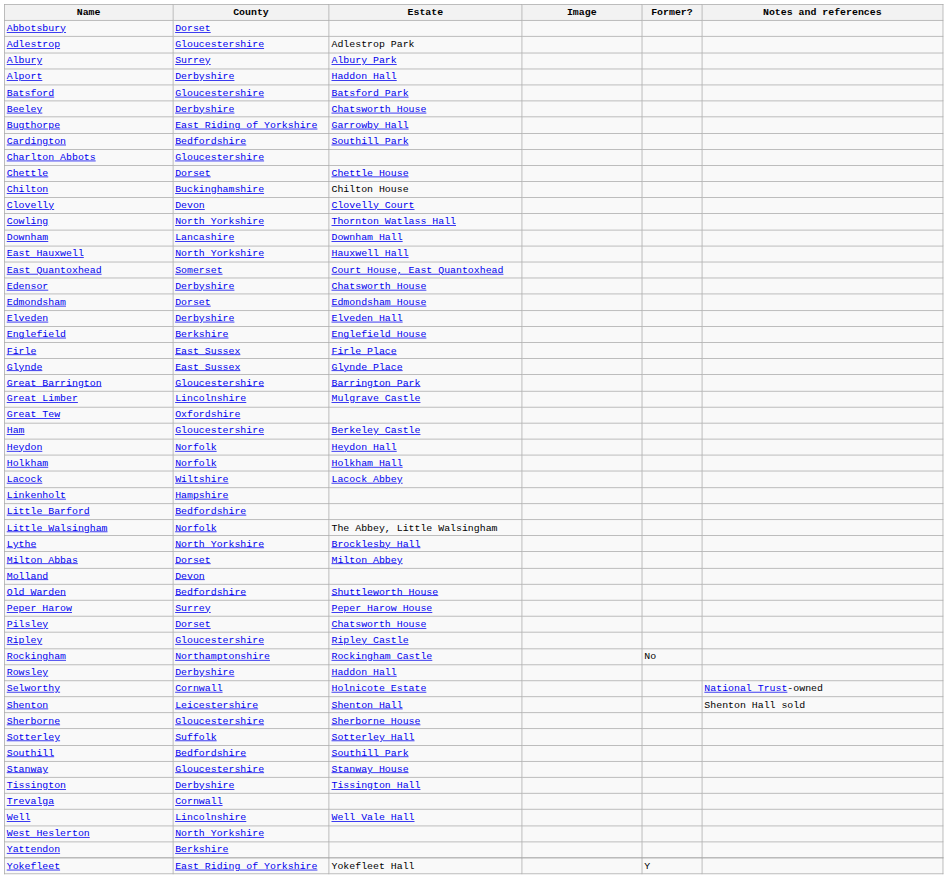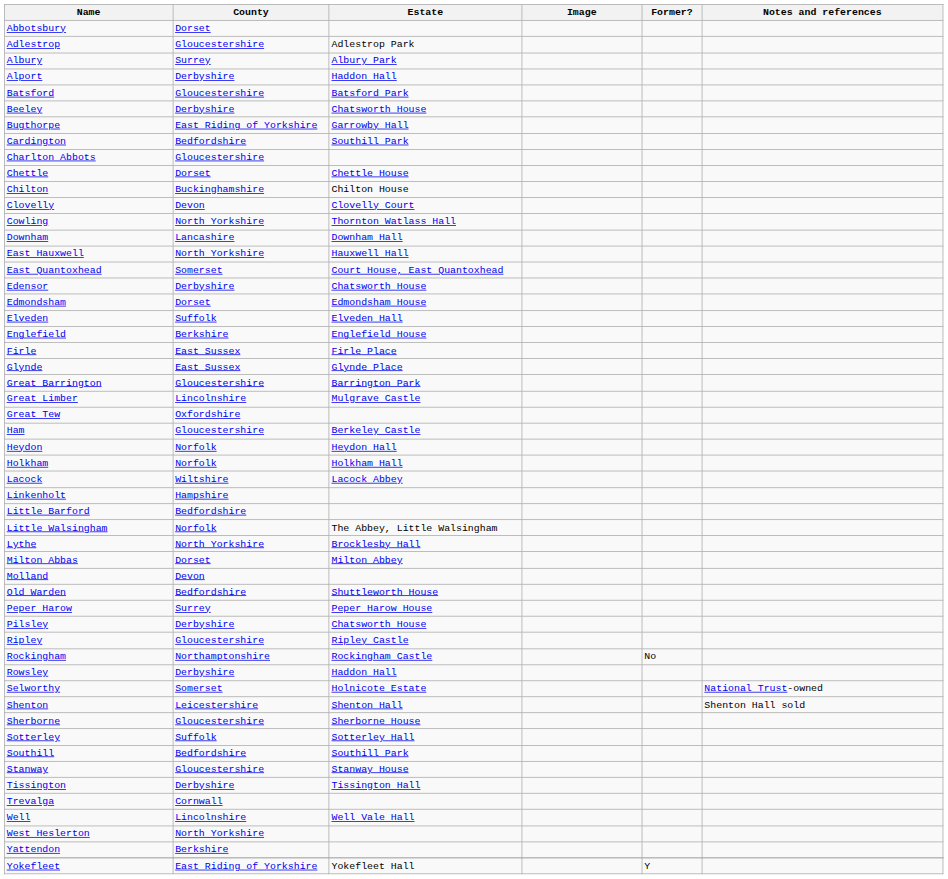 <table class="RM_table wikitable sortable plainlinks plainrowheaders" style="width:78%; font-size:100%; margin-top:0.5em; text-align: left">
 <tr>
 <th scope="col" style="width:14%;">Name</th>
 <th scope="col" style="width:13%;">County</th>
 <th scope="col" style="width:16%;">Estate</th>
 <th scope="col" style="width:10%;" class="unsortable">Image</th>
 <th scope="col" style="width:5%;">Former?</th>
 <th scope="col" style="width:20%;" class="unsortable">Notes and references</th>
 </tr>
 <tr>
 <td><a href='#'>Abbotsbury</a></td>
 <td><a href='#'>Dorset</a></td>
 <td></td>
 <td></td>
 <td></td>
 <td></td>
 </tr>
 <tr>
 <td><a href='#'>Adlestrop</a></td>
 <td><a href='#'>Gloucestershire</a></td>
 <td>Adlestrop Park</td>
 <td></td>
 <td></td>
 <td></td>
 </tr>
 <tr>
 <td><a href='#'>Albury</a></td>
 <td><a href='#'>Surrey</a></td>
 <td><a href='#'>Albury Park</a></td>
 <td></td>
 <td></td>
 <td></td>
 </tr>
 <tr>
 <td><a href='#'>Alport</a></td>
 <td><a href='#'>Derbyshire</a></td>
 <td><a href='#'>Haddon Hall</a></td>
 <td></td>
 <td></td>
 <td></td>
 </tr>
 <tr>
 <td><a href='#'>Batsford</a></td>
 <td><a href='#'>Gloucestershire</a></td>
 <td><a href='#'>Batsford Park</a></td>
 <td></td>
 <td></td>
 <td></td>
 </tr>
 <tr>
 <td><a href='#'>Beeley</a></td>
 <td><a href='#'>Derbyshire</a></td>
 <td><a href='#'>Chatsworth House</a></td>
 <td></td>
 <td></td>
 <td></td>
 </tr>
 <tr>
 <td><a href='#'>Bugthorpe</a></td>
 <td><a href='#'>East Riding of Yorkshire</a></td>
 <td><a href='#'>Garrowby Hall</a></td>
 <td></td>
 <td></td>
 <td></td>
 </tr>
 <tr>
 <td><a href='#'>Cardington</a></td>
 <td><a href='#'>Bedfordshire</a></td>
 <td><a href='#'>Southill Park</a></td>
 <td></td>
 <td></td>
 <td></td>
 </tr>
 <tr>
 <td><a href='#'>Charlton Abbots</a></td>
 <td><a href='#'>Gloucestershire</a></td>
 <td></td>
 <td></td>
 <td></td>
 <td></td>
 </tr>
 <tr>
 <td><a href='#'>Chettle</a></td>
 <td><a href='#'>Dorset</a></td>
 <td><a href='#'>Chettle House</a></td>
 <td></td>
 <td></td>
 <td></td>
 </tr>
 <tr>
 <td><a href='#'>Chilton</a></td>
 <td><a href='#'>Buckinghamshire</a></td>
 <td>Chilton House</td>
 <td></td>
 <td></td>
 <td></td>
 </tr>
 <tr>
 <td><a href='#'>Clovelly</a></td>
 <td><a href='#'>Devon</a></td>
 <td><a href='#'>Clovelly Court</a></td>
 <td></td>
 <td></td>
 <td></td>
 </tr>
 <tr>
 <td><a href='#'>Cowling</a></td>
 <td><a href='#'>North Yorkshire</a></td>
 <td><a href='#'>Thornton Watlass Hall</a></td>
 <td></td>
 <td></td>
 <td></td>
 </tr>
 <tr>
 <td><a href='#'>Downham</a></td>
 <td><a href='#'>Lancashire</a></td>
 <td><a href='#'>Downham Hall</a></td>
 <td></td>
 <td></td>
 <td></td>
 </tr>
 <tr>
 <td><a href='#'>East Hauxwell</a></td>
 <td><a href='#'>North Yorkshire</a></td>
 <td><a href='#'>Hauxwell Hall</a></td>
 <td></td>
 <td></td>
 <td></td>
 </tr>
 <tr>
 <td><a href='#'>East Quantoxhead</a></td>
 <td><a href='#'>Somerset</a></td>
 <td><a href='#'>Court House, East Quantoxhead</a></td>
 <td></td>
 <td></td>
 <td></td>
 </tr>
 <tr>
 <td><a href='#'>Edensor</a></td>
 <td><a href='#'>Derbyshire</a></td>
 <td><a href='#'>Chatsworth House</a></td>
 <td></td>
 <td></td>
 <td></td>
 </tr>
 <tr>
 <td><a href='#'>Edmondsham</a></td>
 <td><a href='#'>Dorset</a></td>
 <td><a href='#'>Edmondsham House</a></td>
 <td></td>
 <td></td>
 <td></td>
 </tr>
 <tr>
 <td><a href='#'>Elveden</a></td>
-<td><a href='#'>Derbyshire</a></td>
+<td><a href='#'>Suffolk</a></td>
 <td><a href='#'>Elveden Hall</a></td>
 <td></td>
 <td></td>
 <td></td>
 </tr>
 <tr>
 <td><a href='#'>Englefield</a></td>
 <td><a href='#'>Berkshire</a></td>
 <td><a href='#'>Englefield House</a></td>
 <td></td>
 <td></td>
 <td></td>
 </tr>
 <tr>
 <td><a href='#'>Firle</a></td>
 <td><a href='#'>East Sussex</a></td>
 <td><a href='#'>Firle Place</a></td>
 <td></td>
 <td></td>
 <td></td>
 </tr>
 <tr>
 <td><a href='#'>Glynde</a></td>
 <td><a href='#'>East Sussex</a></td>
 <td><a href='#'>Glynde Place</a></td>
 <td></td>
 <td></td>
 <td></td>
 </tr>
 <tr>
 <td><a href='#'>Great Barrington</a></td>
 <td><a href='#'>Gloucestershire</a></td>
 <td><a href='#'>Barrington Park</a></td>
 <td></td>
 <td></td>
 <td></td>
 </tr>
 <tr>
 <td><a href='#'>Great Limber</a></td>
 <td><a href='#'>Lincolnshire</a></td>
 <td><a href='#'>Mulgrave Castle</a></td>
 <td></td>
 <td></td>
 <td></td>
 </tr>
 <tr>
 <td><a href='#'>Great Tew</a></td>
 <td><a href='#'>Oxfordshire</a></td>
 <td></td>
 <td></td>
 <td></td>
 <td></td>
 </tr>
 <tr>
 <td><a href='#'>Ham</a></td>
 <td><a href='#'>Gloucestershire</a></td>
 <td><a href='#'>Berkeley Castle</a></td>
 <td></td>
 <td></td>
 <td></td>
 </tr>
 <tr>
 <td><a href='#'>Heydon</a></td>
 <td><a href='#'>Norfolk</a></td>
 <td><a href='#'>Heydon Hall</a></td>
 <td></td>
 <td></td>
 <td></td>
 </tr>
 <tr>
 <td><a href='#'>Holkham</a></td>
 <td><a href='#'>Norfolk</a></td>
 <td><a href='#'>Holkham Hall</a></td>
 <td></td>
 <td></td>
 <td></td>
 </tr>
 <tr>
 <td><a href='#'>Lacock</a></td>
 <td><a href='#'>Wiltshire</a></td>
 <td><a href='#'>Lacock Abbey</a></td>
 <td></td>
 <td></td>
 <td></td>
 </tr>
 <tr>
 <td><a href='#'>Linkenholt</a></td>
 <td><a href='#'>Hampshire</a></td>
 <td></td>
 <td></td>
 <td></td>
 <td></td>
 </tr>
 <tr>
 <td><a href='#'>Little Barford</a></td>
 <td><a href='#'>Bedfordshire</a></td>
 <td></td>
 <td></td>
 <td></td>
 <td></td>
 </tr>
 <tr>
 <td><a href='#'>Little Walsingham</a></td>
 <td><a href='#'>Norfolk</a></td>
 <td>The Abbey, Little Walsingham</td>
 <td></td>
 <td></td>
 <td></td>
 </tr>
 <tr>
 <td><a href='#'>Lythe</a></td>
 <td><a href='#'>North Yorkshire</a></td>
 <td><a href='#'>Brocklesby Hall</a></td>
 <td></td>
 <td></td>
 <td></td>
 </tr>
 <tr>
 <td><a href='#'>Milton Abbas</a></td>
 <td><a href='#'>Dorset</a></td>
 <td><a href='#'>Milton Abbey</a></td>
 <td></td>
 <td></td>
 <td></td>
 </tr>
 <tr>
 <td><a href='#'>Molland</a></td>
 <td><a href='#'>Devon</a></td>
 <td></td>
 <td></td>
 <td></td>
 <td></td>
 </tr>
 <tr>
 <td><a href='#'>Old Warden</a></td>
 <td><a href='#'>Bedfordshire</a></td>
 <td><a href='#'>Shuttleworth House</a></td>
 <td></td>
 <td></td>
 <td></td>
 </tr>
 <tr>
 <td><a href='#'>Peper Harow</a></td>
 <td><a href='#'>Surrey</a></td>
 <td><a href='#'>Peper Harow House</a></td>
 <td></td>
 <td></td>
 <td></td>
 </tr>
 <tr>
 <td><a href='#'>Pilsley</a></td>
-<td><a href='#'>Dorset</a></td>
+<td><a href='#'>Derbyshire</a></td>
 <td><a href='#'>Chatsworth House</a></td>
 <td></td>
 <td></td>
 <td></td>
 </tr>
 <tr>
 <td><a href='#'>Ripley</a></td>
 <td><a href='#'>Gloucestershire</a></td>
 <td><a href='#'>Ripley Castle</a></td>
 <td></td>
 <td></td>
 <td></td>
 </tr>
 <tr>
 <td><a href='#'>Rockingham</a></td>
 <td><a href='#'>Northamptonshire</a></td>
 <td><a href='#'>Rockingham Castle</a></td>
 <td></td>
 <td>No</td>
 <td></td>
 </tr>
 <tr>
 <td><a href='#'>Rowsley</a></td>
 <td><a href='#'>Derbyshire</a></td>
 <td><a href='#'>Haddon Hall</a></td>
 <td></td>
 <td></td>
 <td></td>
 </tr>
 <tr>
 <td><a href='#'>Selworthy</a></td>
-<td><a href='#'>Cornwall</a></td>
+<td><a href='#'>Somerset</a></td>
 <td><a href='#'>Holnicote Estate</a></td>
 <td></td>
 <td></td>
 <td><a href='#'>National Trust</a>-owned</td>
 </tr>
 <tr>
 <td><a href='#'>Shenton</a></td>
 <td><a href='#'>Leicestershire</a></td>
 <td><a href='#'>Shenton Hall</a></td>
 <td></td>
 <td></td>
 <td>Shenton Hall sold</td>
 </tr>
 <tr>
 <td><a href='#'>Sherborne</a></td>
 <td><a href='#'>Gloucestershire</a></td>
 <td><a href='#'>Sherborne House</a></td>
 <td></td>
 <td></td>
 <td></td>
 </tr>
 <tr>
 <td><a href='#'>Sotterley</a></td>
 <td><a href='#'>Suffolk</a></td>
 <td><a href='#'>Sotterley Hall</a></td>
 <td></td>
 <td></td>
 <td></td>
 </tr>
 <tr>
 <td><a href='#'>Southill</a></td>
 <td><a href='#'>Bedfordshire</a></td>
 <td><a href='#'>Southill Park</a></td>
 <td></td>
 <td></td>
 <td></td>
 </tr>
 <tr>
 <td><a href='#'>Stanway</a></td>
 <td><a href='#'>Gloucestershire</a></td>
 <td><a href='#'>Stanway House</a></td>
 <td></td>
 <td></td>
 <td></td>
 </tr>
 <tr>
 <td><a href='#'>Tissington</a></td>
 <td><a href='#'>Derbyshire</a></td>
 <td><a href='#'>Tissington Hall</a></td>
 <td></td>
 <td></td>
 <td></td>
 </tr>
 <tr>
 <td><a href='#'>Trevalga</a></td>
 <td><a href='#'>Cornwall</a></td>
 <td></td>
 <td></td>
 <td></td>
 <td></td>
 </tr>
 <tr>
 <td><a href='#'>Well</a></td>
 <td><a href='#'>Lincolnshire</a></td>
 <td><a href='#'>Well Vale Hall</a></td>
 <td></td>
 <td></td>
 <td></td>
 </tr>
 <tr>
 <td><a href='#'>West Heslerton</a></td>
 <td><a href='#'>North Yorkshire</a></td>
 <td></td>
 <td></td>
 <td></td>
 <td></td>
 </tr>
 <tr>
 <td><a href='#'>Yattendon</a></td>
 <td><a href='#'>Berkshire</a></td>
 <td></td>
 <td></td>
 <td></td>
 <td></td>
 </tr>
 <tr>
 </tr>
 <tr>
 <td><a href='#'>Yokefleet</a></td>
 <td><a href='#'>East Riding of Yorkshire</a></td>
 <td>Yokefleet Hall</td>
 <td></td>
 <td>Y</td>
 <td></td>
 </tr>
 </table>
